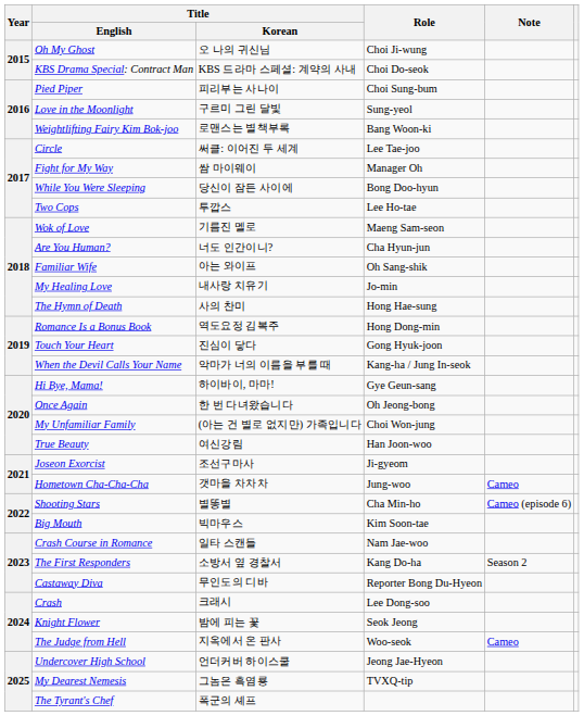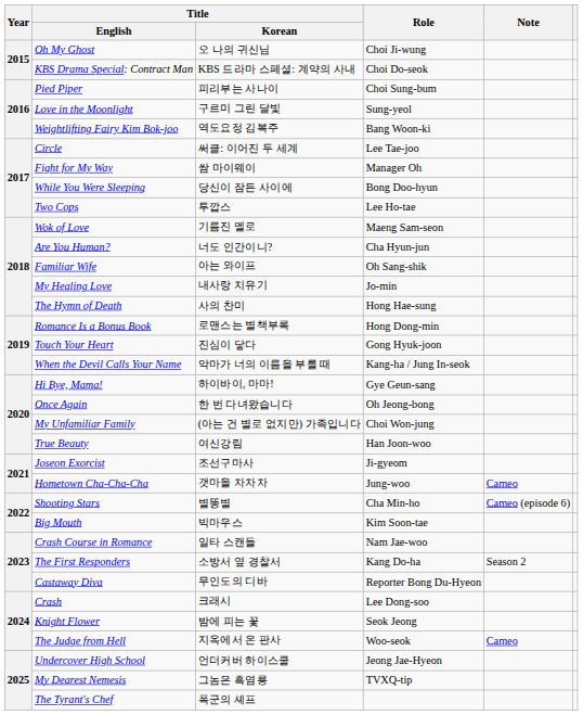 <table class="wikitable sortable plainrowheaders">
 <tr>
 <th rowspan="2" scope="col">Year</th>
 <th colspan="2" scope="col">Title</th>
 <th rowspan="2" scope="col">Role</th>
 <th rowspan="2" scope="col" class="unsortable">Note</th>
 <th rowspan="2" scope="col" class="unsortable"></th>
 </tr>
 <tr>
 <th>English</th>
 <th>Korean</th>
 </tr>
 <tr>
 <th scope="row" rowspan="2">2015</th>
 <td><em><a href='#'>Oh My Ghost</a></em></td>
 <td>오 나의 귀신님</td>
 <td>Choi Ji-wung</td>
 <td></td>
 <td></td>
 </tr>
 <tr>
 <td><em><a href='#'>KBS Drama Special</a>: Contract Man</em></td>
 <td>KBS 드라마 스페셜: 계약의 사내</td>
 <td>Choi Do-seok</td>
 <td></td>
 <td></td>
 </tr>
 <tr>
 <th scope="row" rowspan="3">2016</th>
 <td><em><a href='#'>Pied Piper</a></em></td>
 <td>피리부는 사나이</td>
 <td>Choi Sung-bum</td>
 <td></td>
 <td></td>
 </tr>
 <tr>
 <td><em><a href='#'>Love in the Moonlight</a></em></td>
 <td>구르미 그린 달빛</td>
 <td>Sung-yeol</td>
 <td></td>
 <td></td>
 </tr>
 <tr>
 <td><em><a href='#'>Weightlifting Fairy Kim Bok-joo</a></em></td>
-<td>로맨스는 별책부록</td>
+<td>역도요정 김복주</td>
 <td>Bang Woon-ki</td>
 <td></td>
 <td></td>
 </tr>
 <tr>
 <th scope="row" rowspan="4">2017</th>
 <td><em><a href='#'>Circle</a></em></td>
 <td>써클: 이어진 두 세계</td>
 <td>Lee Tae-joo</td>
 <td></td>
 <td></td>
 </tr>
 <tr>
 <td><em><a href='#'>Fight for My Way</a></em></td>
 <td>쌈 마이웨이</td>
 <td>Manager Oh</td>
 <td></td>
 <td></td>
 </tr>
 <tr>
 <td><em><a href='#'>While You Were Sleeping</a></em></td>
 <td>당신이 잠든 사이에</td>
 <td>Bong Doo-hyun</td>
 <td></td>
 <td></td>
 </tr>
 <tr>
 <td><em><a href='#'>Two Cops</a></em></td>
 <td>투깝스</td>
 <td>Lee Ho-tae</td>
 <td></td>
 <td></td>
 </tr>
 <tr>
 <th scope="row" rowspan="5">2018</th>
 <td><em><a href='#'>Wok of Love</a></em></td>
 <td>기름진 멜로</td>
 <td>Maeng Sam-seon</td>
 <td></td>
 <td></td>
 </tr>
 <tr>
 <td><em><a href='#'>Are You Human?</a></em></td>
 <td>너도 인간이니?</td>
 <td>Cha Hyun-jun</td>
 <td></td>
 <td></td>
 </tr>
 <tr>
 <td><em><a href='#'>Familiar Wife</a></em></td>
 <td>아는 와이프</td>
 <td>Oh Sang-shik</td>
 <td></td>
 <td></td>
 </tr>
 <tr>
 <td><em><a href='#'>My Healing Love</a></em></td>
 <td>내사랑 치유기</td>
 <td>Jo-min</td>
 <td></td>
 <td></td>
 </tr>
 <tr>
 <td><em><a href='#'>The Hymn of Death</a></em></td>
 <td>사의 찬미</td>
 <td>Hong Hae-sung</td>
 <td></td>
 <td></td>
 </tr>
 <tr>
 <th scope="row" rowspan="3">2019</th>
 <td><em><a href='#'>Romance Is a Bonus Book</a></em></td>
-<td>역도요정 김복주</td>
+<td>로맨스는 별책부록</td>
 <td>Hong Dong-min</td>
 <td></td>
 <td></td>
 </tr>
 <tr>
 <td><em><a href='#'>Touch Your Heart</a></em></td>
 <td>진심이 닿다</td>
 <td>Gong Hyuk-joon</td>
 <td></td>
 <td></td>
 </tr>
 <tr>
 <td><em><a href='#'>When the Devil Calls Your Name</a></em></td>
 <td>악마가 너의 이름을 부를 때</td>
 <td>Kang-ha / Jung In-seok</td>
 <td></td>
 <td></td>
 </tr>
 <tr>
 <th scope="row" rowspan=4>2020</th>
 <td><em><a href='#'>Hi Bye, Mama!</a></em></td>
 <td>하이바이, 마마!</td>
 <td>Gye Geun-sang</td>
 <td></td>
 <td></td>
 </tr>
 <tr>
 <td><em><a href='#'>Once Again</a></em></td>
 <td>한 번 다녀왔습니다</td>
 <td>Oh Jeong-bong</td>
 <td></td>
 <td></td>
 </tr>
 <tr>
 <td><em><a href='#'>My Unfamiliar Family</a></em></td>
 <td>(아는 건 별로 없지만) 가족입니다</td>
 <td>Choi Won-jung</td>
 <td></td>
 <td></td>
 </tr>
 <tr>
 <td><em><a href='#'>True Beauty</a></em></td>
 <td>여신강림</td>
 <td>Han Joon-woo</td>
 <td></td>
 <td></td>
 </tr>
 <tr>
 <th scope="row" rowspan="2">2021</th>
 <td><em><a href='#'>Joseon Exorcist</a></em></td>
 <td>조선구마사</td>
 <td>Ji-gyeom</td>
 <td></td>
 <td></td>
 </tr>
 <tr>
 <td><em><a href='#'>Hometown Cha-Cha-Cha</a></em></td>
 <td>갯마을 차차차</td>
 <td>Jung-woo</td>
 <td><a href='#'>Cameo</a></td>
 <td></td>
 </tr>
 <tr>
 <th scope="row" rowspan=2>2022</th>
 <td><em><a href='#'>Shooting Stars</a></em></td>
 <td>별똥별</td>
 <td>Cha Min-ho</td>
 <td><a href='#'>Cameo</a> (episode 6)</td>
 <td></td>
 </tr>
 <tr>
 <td><em><a href='#'>Big Mouth</a></em></td>
 <td>빅마우스</td>
 <td>Kim Soon-tae</td>
 <td></td>
 <td></td>
 </tr>
 <tr>
 <th rowspan="3" scope="row">2023</th>
 <td><em><a href='#'>Crash Course in Romance</a></em></td>
 <td>일타 스캔들</td>
 <td>Nam Jae-woo</td>
 <td></td>
 <td></td>
 </tr>
 <tr>
 <td><em><a href='#'>The First Responders</a></em></td>
 <td>소방서 옆 경찰서</td>
 <td>Kang Do-ha</td>
 <td>Season 2</td>
 <td></td>
 </tr>
 <tr>
 <td><em><a href='#'>Castaway Diva</a></em></td>
 <td>무인도의 디바</td>
 <td>Reporter Bong Du-Hyeon</td>
 <td></td>
 <td></td>
 </tr>
 <tr>
 <th rowspan="3" scope="row">2024</th>
 <td><em><a href='#'>Crash</a></em></td>
 <td>크래시</td>
 <td>Lee Dong-soo</td>
 <td></td>
 <td></td>
 </tr>
 <tr>
 <td><em><a href='#'>Knight Flower</a></em></td>
 <td>밤에 피는 꽃</td>
 <td>Seok Jeong</td>
 <td></td>
 <td></td>
 </tr>
 <tr>
 <td><em><a href='#'>The Judge from Hell</a></em></td>
 <td>지옥에서 온 판사</td>
 <td>Woo-seok</td>
 <td><a href='#'>Cameo</a></td>
 <td></td>
 </tr>
 <tr>
 <th rowspan="3" scope="row">2025</th>
 <td><em><a href='#'>Undercover High School</a></em></td>
 <td>언더커버 하이스쿨</td>
 <td>Jeong Jae-Hyeon</td>
 <td></td>
 <td></td>
 </tr>
 <tr>
 <td><em><a href='#'>My Dearest Nemesis</a></em></td>
 <td>그놈은 흑염룡</td>
 <td>TVXQ-tip</td>
 <td></td>
 <td></td>
 </tr>
 <tr>
 <td><em><a href='#'>The Tyrant's Chef</a></em></td>
 <td>폭군의 셰프</td>
 <td></td>
 <td></td>
 <td></td>
 </tr>
 </table>
